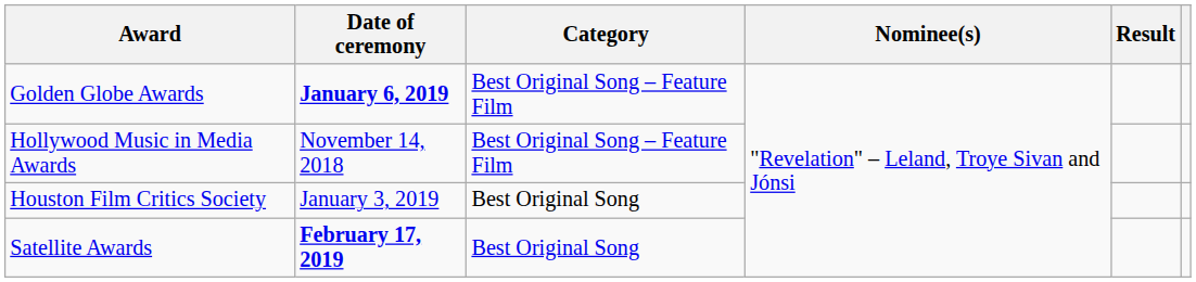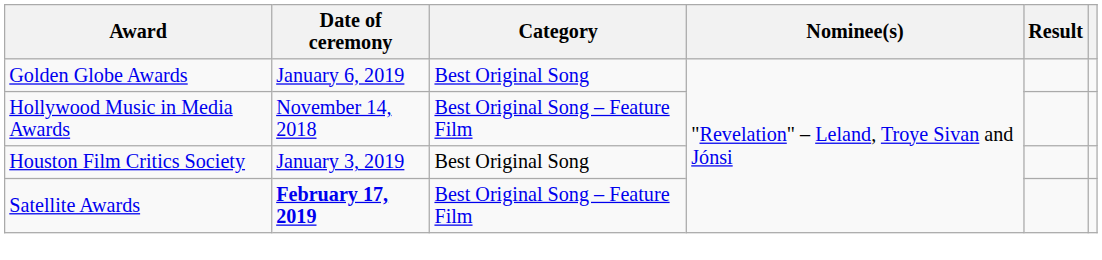 <table class="wikitable sortable">
 <tr>
 <th scope="col">Award</th>
 <th scope="col">Date of ceremony</th>
 <th scope="col">Category</th>
 <th scope="col">Nominee(s)</th>
 <th scope="col">Result</th>
 <th scope="col" class="unsortable"></th>
 </tr>
 <tr>
 <td><a href='#'>Golden Globe Awards</a></td>
-<td><strong><a href='#'>January 6, 2019</a></strong></td>
-<td><a href='#'>Best Original Song – Feature Film</a></td>
+<td><a href='#'>January 6, 2019</a></td>
+<td><a href='#'>Best Original Song</a></td>
 <td rowspan="4">"<a href='#'>Revelation</a>" – <a href='#'>Leland</a>, <a href='#'>Troye Sivan</a> and <a href='#'>Jónsi</a></td>
 <td></td>
 <td style="text-align:center;"></td>
 </tr>
 <tr>
 <td scope="row"><a href='#'>Hollywood Music in Media Awards</a></td>
 <td rowspan=""><a href='#'>November 14, 2018</a></td>
 <td><a href='#'>Best Original Song – Feature Film</a></td>
 <td></td>
 <td style="text-align:center;"></td>
 </tr>
 <tr>
 <td scope="row"><a href='#'>Houston Film Critics Society</a></td>
 <td rowspan=""><a href='#'>January 3, 2019</a></td>
 <td>Best Original Song</td>
 <td></td>
 <td style="text-align:center;"><br></td>
 </tr>
 <tr>
 <td><a href='#'>Satellite Awards</a></td>
 <td><strong><a href='#'>February 17, 2019</a></strong></td>
-<td><a href='#'>Best Original Song</a></td>
+<td><a href='#'>Best Original Song – Feature Film</a></td>
 <td></td>
 <td style="text-align:center;"></td>
 </tr>
 </table>
